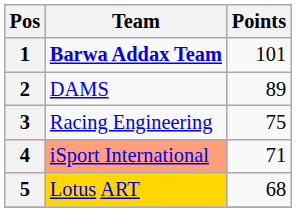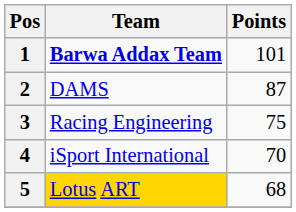 <table class="wikitable" style="font-size: 85%;">
 <tr>
 <th>Pos</th>
 <th>Team</th>
 <th>Points</th>
 </tr>
 <tr>
 <th>1</th>
 <td> <strong><a href='#'>Barwa Addax Team</a></strong></td>
 <td align=right>101</td>
 </tr>
 <tr>
 <th>2</th>
 <td> <a href='#'>DAMS</a></td>
-<td align=right>89</td>
+<td align=right>87</td>
 </tr>
 <tr>
 <th>3</th>
 <td> <a href='#'>Racing Engineering</a></td>
 <td align=right>75</td>
 </tr>
 <tr>
 <th>4</th>
-<td style="background: lightsalmon;"> <a href='#'>iSport International</a></td>
-<td align=right>71</td>
+<td> <a href='#'>iSport International</a></td>
+<td align=right>70</td>
 </tr>
 <tr>
 <th>5</th>
 <td style="background: gold;"> <a href='#'>Lotus</a> <a href='#'>ART</a></td>
 <td align=right>68</td>
 </tr>
 <tr>
 </tr>
 </table>
